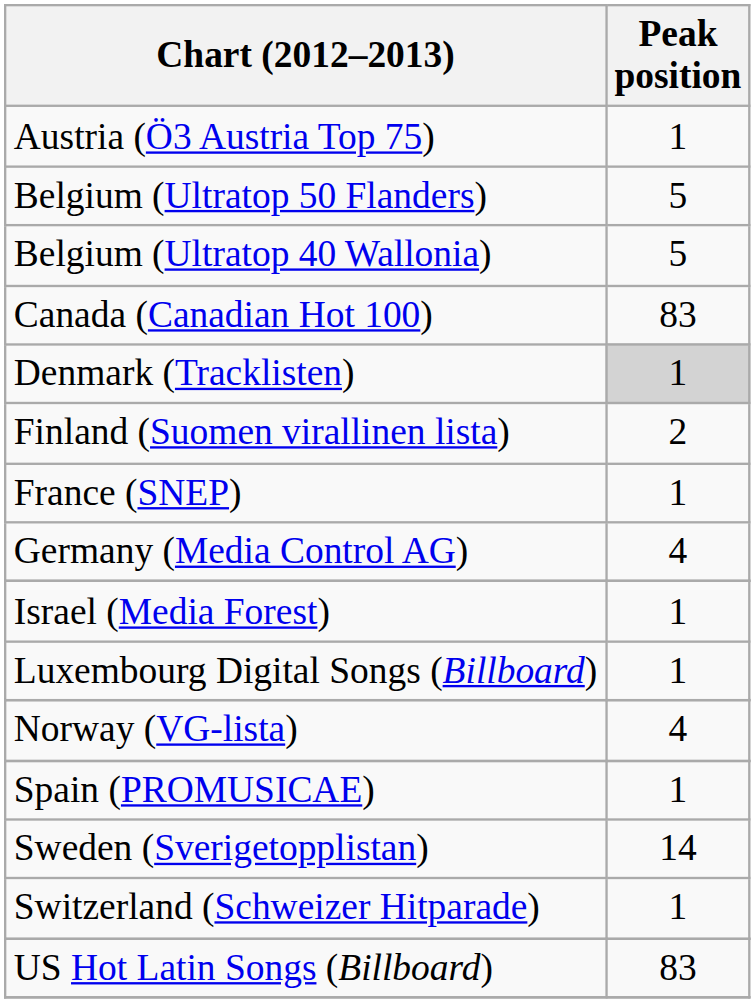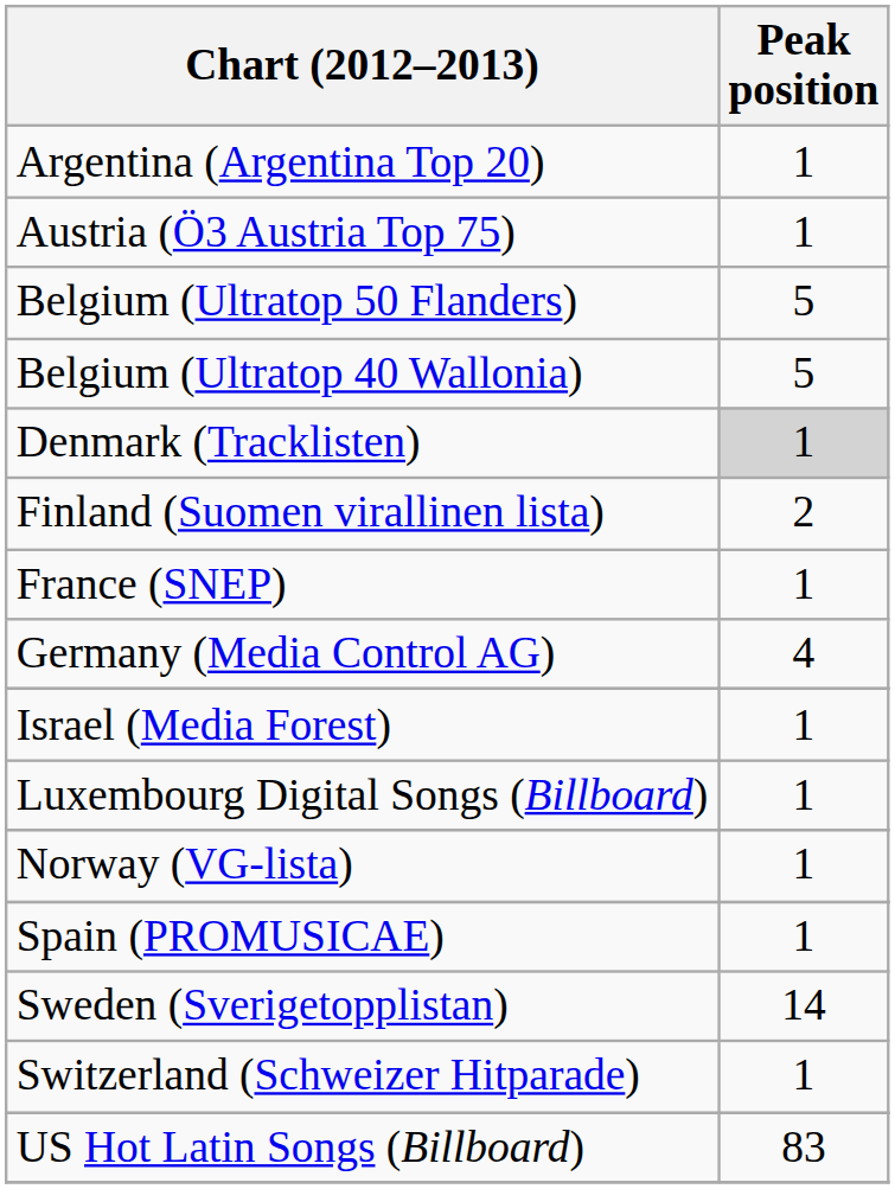 <table class="wikitable sortable">
 <tr>
 <th>Chart (2012–2013)</th>
 <th>Peak<br>position</th>
+</tr>
+<tr>
+<td>Argentina (<a href='#'>Argentina Top 20</a>)</td>
+<td align="center">1</td>
 </tr>
 <tr>
 <td>Austria (<a href='#'>Ö3 Austria Top 75</a>)</td>
 <td align="center">1</td>
 </tr>
 <tr>
 <td>Belgium (<a href='#'>Ultratop 50 Flanders</a>)</td>
 <td align="center">5</td>
 </tr>
 <tr>
 <td>Belgium (<a href='#'>Ultratop 40 Wallonia</a>)</td>
 <td align="center">5</td>
-</tr>
-<tr>
-<td>Canada (<a href='#'>Canadian Hot 100</a>)</td>
-<td align="center">83</td>
 </tr>
 <tr>
 <td>Denmark (<a href='#'>Tracklisten</a>)</td>
 <td align="center" style="background: lightgrey;">1</td>
 </tr>
 <tr>
 <td>Finland (<a href='#'>Suomen virallinen lista</a>)</td>
 <td style="text-align:center;">2</td>
 </tr>
 <tr>
 <td>France (<a href='#'>SNEP</a>)</td>
 <td align="center">1</td>
 </tr>
 <tr>
 <td>Germany (<a href='#'>Media Control AG</a>)</td>
 <td align="center">4</td>
 </tr>
 <tr>
 </tr>
 <tr>
 <td>Israel (<a href='#'>Media Forest</a>)</td>
 <td style="text-align:center;">1</td>
 </tr>
 <tr>
 <td>Luxembourg Digital Songs (<em><a href='#'>Billboard</a></em>)</td>
 <td align="center">1</td>
 </tr>
 <tr>
 </tr>
 <tr>
 </tr>
 <tr>
 <td>Norway (<a href='#'>VG-lista</a>)</td>
-<td align="center">4</td>
+<td align="center">1</td>
 </tr>
 <tr>
 </tr>
 <tr>
 </tr>
 <tr>
 <td>Spain (<a href='#'>PROMUSICAE</a>)</td>
 <td align="center">1</td>
 </tr>
 <tr>
 <td>Sweden (<a href='#'>Sverigetopplistan</a>)</td>
 <td align="center">14</td>
 </tr>
 <tr>
 <td>Switzerland (<a href='#'>Schweizer Hitparade</a>)</td>
 <td align="center">1</td>
 </tr>
 <tr>
 </tr>
 <tr>
 <td>US <a href='#'>Hot Latin Songs</a> (<em>Billboard</em>)</td>
 <td align="center">83</td>
 </tr>
 <tr>
 </tr>
 </table>
